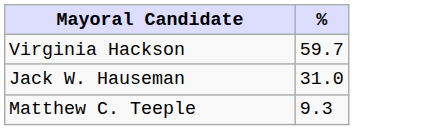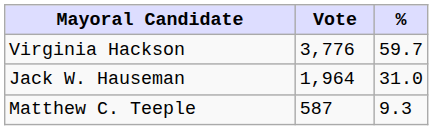 <table class="wikitable">
 <tr>
 <th style="background:#ddf; width:200px;">Mayoral Candidate </th>
+<th style="background:#ddf; width:50px;">Vote</th>
 <th style="background:#ddf; width:30px;">%</th>
 </tr>
 <tr>
 <td>Virginia Hackson</td>
+<td>3,776</td>
 <td>59.7</td>
 </tr>
 <tr>
 <td>Jack W. Hauseman</td>
+<td>1,964</td>
 <td>31.0</td>
 </tr>
 <tr>
 <td>Matthew C. Teeple</td>
+<td>587</td>
 <td>9.3</td>
 </tr>
 </table>
